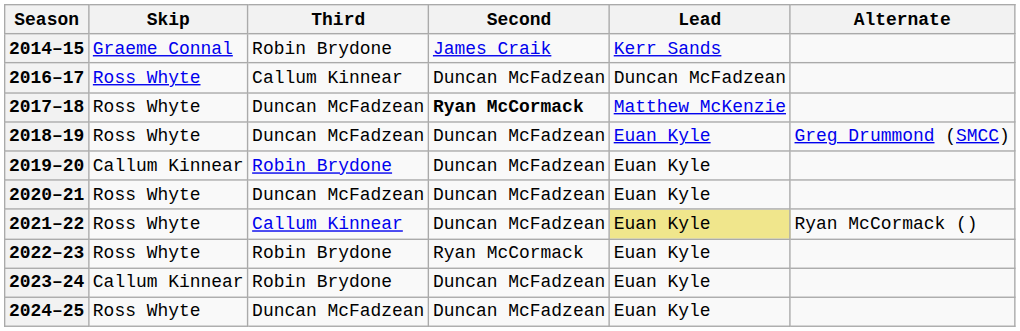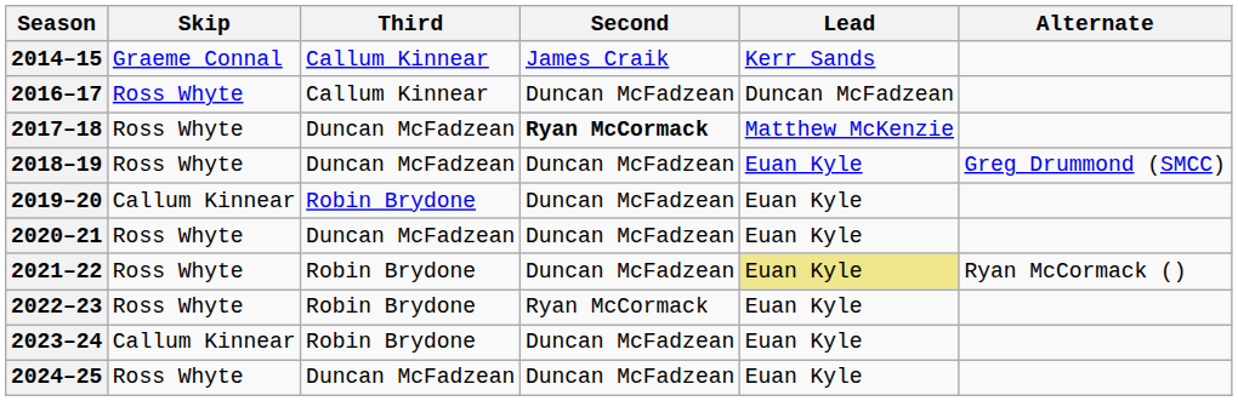 <table class="wikitable">
 <tr>
 <th scope="col">Season</th>
 <th scope="col">Skip</th>
 <th scope="col">Third</th>
 <th scope="col">Second</th>
 <th scope="col">Lead</th>
 <th scope="col">Alternate</th>
 </tr>
 <tr>
 <th scope="row">2014–15</th>
 <td><a href='#'>Graeme Connal</a></td>
-<td>Robin Brydone</td>
+<td><a href='#'>Callum Kinnear</a></td>
 <td><a href='#'>James Craik</a></td>
 <td><a href='#'>Kerr Sands</a></td>
 <td></td>
 </tr>
 <tr>
 <th scope="row">2016–17</th>
 <td><a href='#'>Ross Whyte</a></td>
 <td>Callum Kinnear</td>
 <td>Duncan McFadzean</td>
 <td>Duncan McFadzean</td>
 <td></td>
 </tr>
 <tr>
 <th scope="row">2017–18</th>
 <td>Ross Whyte</td>
 <td>Duncan McFadzean</td>
 <td><strong>Ryan McCormack</strong></td>
 <td><a href='#'>Matthew McKenzie</a></td>
 <td></td>
 </tr>
 <tr>
 <th scope="row">2018–19</th>
 <td>Ross Whyte</td>
 <td>Duncan McFadzean</td>
 <td>Duncan McFadzean</td>
 <td><a href='#'>Euan Kyle</a></td>
 <td><a href='#'>Greg Drummond</a> (<a href='#'>SMCC</a>)</td>
 </tr>
 <tr>
 <th scope="row">2019–20</th>
 <td>Callum Kinnear</td>
 <td><a href='#'>Robin Brydone</a></td>
 <td>Duncan McFadzean</td>
 <td>Euan Kyle</td>
 <td></td>
 </tr>
 <tr>
 <th scope="row">2020–21</th>
 <td>Ross Whyte</td>
 <td>Duncan McFadzean</td>
 <td>Duncan McFadzean</td>
 <td>Euan Kyle</td>
 <td></td>
 </tr>
 <tr>
 <th scope="row">2021–22</th>
 <td>Ross Whyte</td>
-<td><a href='#'>Callum Kinnear</a></td>
+<td>Robin Brydone</td>
 <td>Duncan McFadzean</td>
 <td style="background: khaki;">Euan Kyle</td>
 <td>Ryan McCormack ()</td>
 </tr>
 <tr>
 <th scope="row">2022–23</th>
 <td>Ross Whyte</td>
 <td>Robin Brydone</td>
 <td>Ryan McCormack</td>
 <td>Euan Kyle</td>
 <td></td>
 </tr>
 <tr>
 <th scope="row">2023–24</th>
 <td>Callum Kinnear</td>
 <td>Robin Brydone</td>
 <td>Duncan McFadzean</td>
 <td>Euan Kyle</td>
 <td></td>
 </tr>
 <tr>
 <th scope="row">2024–25</th>
 <td>Ross Whyte</td>
 <td>Duncan McFadzean</td>
 <td>Duncan McFadzean</td>
 <td>Euan Kyle</td>
 <td></td>
 </tr>
 </table>
